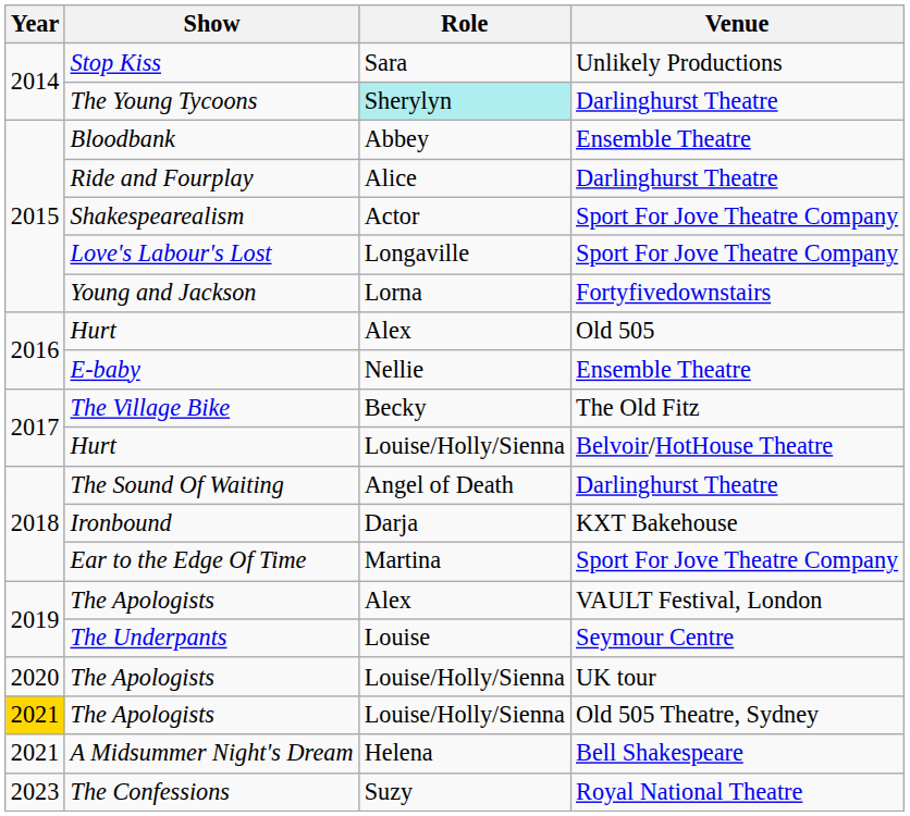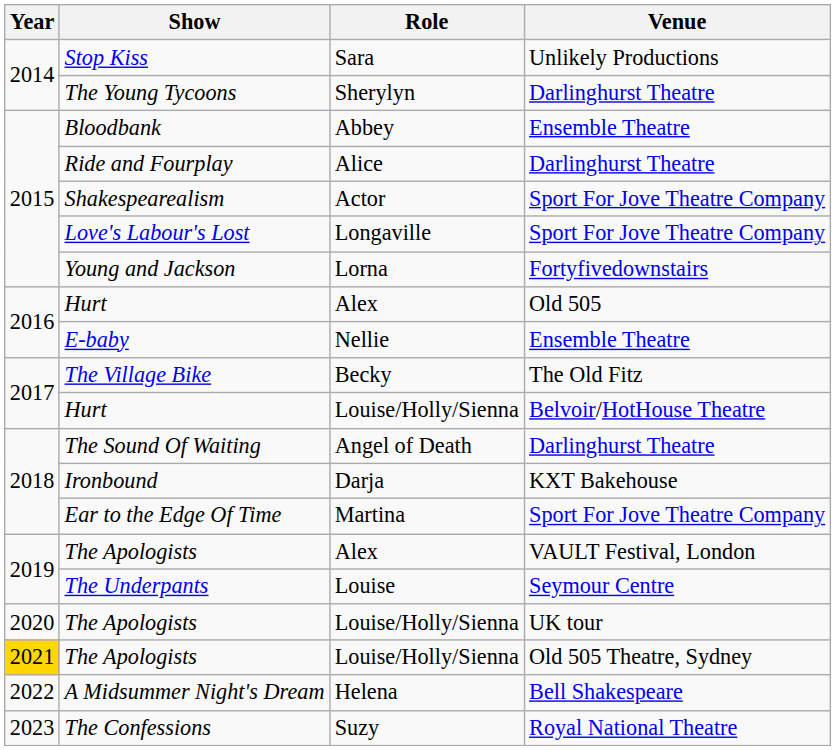 <table class="wikitable">
 <tr>
 <th>Year</th>
 <th>Show</th>
 <th>Role</th>
 <th>Venue</th>
 </tr>
 <tr>
 <td rowspan="2">2014</td>
 <td><em><a href='#'>Stop Kiss</a></em></td>
 <td>Sara</td>
 <td>Unlikely Productions</td>
 </tr>
 <tr>
 <td><em>The Young Tycoons</em></td>
-<td style="background: paleturquoise;">Sherylyn</td>
+<td>Sherylyn</td>
 <td><a href='#'>Darlinghurst Theatre</a></td>
 </tr>
 <tr>
 <td rowspan="5">2015</td>
 <td><em>Bloodbank</em></td>
 <td>Abbey</td>
 <td><a href='#'>Ensemble Theatre</a></td>
 </tr>
 <tr>
 <td><em>Ride and Fourplay</em></td>
 <td>Alice</td>
 <td><a href='#'>Darlinghurst Theatre</a></td>
 </tr>
 <tr>
 <td><em>Shakespearealism</em></td>
 <td>Actor</td>
 <td><a href='#'>Sport For Jove Theatre Company</a></td>
 </tr>
 <tr>
 <td><em><a href='#'>Love's Labour's Lost</a></em></td>
 <td>Longaville</td>
 <td><a href='#'>Sport For Jove Theatre Company</a></td>
 </tr>
 <tr>
 <td><em>Young and Jackson</em></td>
 <td>Lorna</td>
 <td><a href='#'>Fortyfivedownstairs</a></td>
 </tr>
 <tr>
 <td rowspan="2">2016</td>
 <td><em>Hurt</em></td>
 <td>Alex</td>
 <td>Old 505</td>
 </tr>
 <tr>
 <td><em><a href='#'>E-baby</a></em></td>
 <td>Nellie</td>
 <td><a href='#'>Ensemble Theatre</a></td>
 </tr>
 <tr>
 <td rowspan="2">2017</td>
 <td><em><a href='#'>The Village Bike</a></em></td>
 <td>Becky</td>
 <td>The Old Fitz</td>
 </tr>
 <tr>
 <td><em>Hurt</em></td>
 <td>Louise/Holly/Sienna</td>
 <td><a href='#'>Belvoir</a>/<a href='#'>HotHouse Theatre</a></td>
 </tr>
 <tr>
 <td rowspan="3">2018</td>
 <td><em>The Sound Of Waiting</em></td>
 <td>Angel of Death</td>
 <td><a href='#'>Darlinghurst Theatre</a></td>
 </tr>
 <tr>
 <td><em>Ironbound</em></td>
 <td>Darja</td>
 <td>KXT Bakehouse</td>
 </tr>
 <tr>
 <td><em>Ear to the Edge Of Time</em></td>
 <td>Martina</td>
 <td><a href='#'>Sport For Jove Theatre Company</a></td>
 </tr>
 <tr>
 <td rowspan="2">2019</td>
 <td><em>The Apologists</em></td>
 <td>Alex</td>
 <td>VAULT Festival, London</td>
 </tr>
 <tr>
 <td><em><a href='#'>The Underpants</a></em></td>
 <td>Louise</td>
 <td><a href='#'>Seymour Centre</a></td>
 </tr>
 <tr>
 <td>2020</td>
 <td><em>The Apologists</em></td>
 <td>Louise/Holly/Sienna</td>
 <td>UK tour</td>
 </tr>
 <tr>
 <td style="background: gold;">2021</td>
 <td><em>The Apologists</em></td>
 <td>Louise/Holly/Sienna</td>
 <td>Old 505 Theatre, Sydney</td>
 </tr>
 <tr>
-<td>2021</td>
+<td>2022</td>
 <td><em>A Midsummer Night's Dream</em></td>
 <td>Helena</td>
 <td><a href='#'>Bell Shakespeare</a></td>
 </tr>
 <tr>
 <td>2023</td>
 <td><em>The Confessions</em></td>
 <td>Suzy</td>
 <td><a href='#'>Royal National Theatre</a></td>
 </tr>
 </table>
